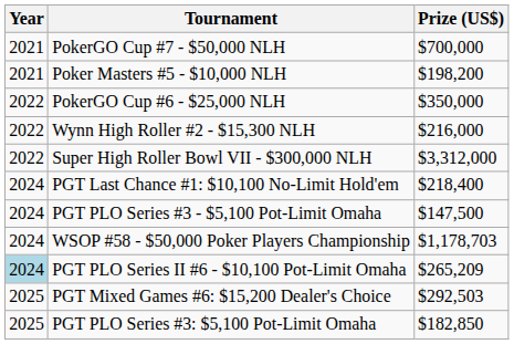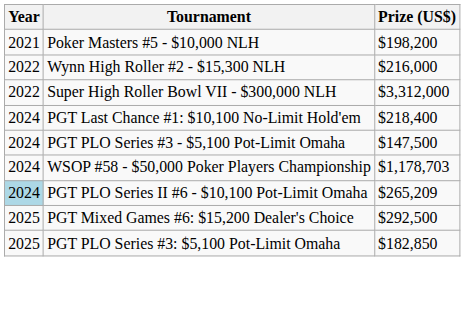 <table class="wikitable">
 <tr>
 <th><strong>Year</strong></th>
 <th>Tournament</th>
 <th>Prize (US$)</th>
 </tr>
 <tr>
 <td>2021</td>
-<td>PokerGO Cup #7 - $50,000 NLH</td>
-<td>$700,000</td>
-</tr>
-<tr>
-<td>2021</td>
 <td>Poker Masters #5 - $10,000 NLH</td>
 <td>$198,200</td>
-</tr>
-<tr>
-<td>2022</td>
-<td>PokerGO Cup #6 - $25,000 NLH</td>
-<td>$350,000</td>
 </tr>
 <tr>
 <td>2022</td>
 <td>Wynn High Roller #2 - $15,300 NLH</td>
 <td>$216,000</td>
 </tr>
 <tr>
 <td>2022</td>
 <td>Super High Roller Bowl VII - $300,000 NLH</td>
 <td>$3,312,000</td>
 </tr>
 <tr>
 <td>2024</td>
 <td>PGT Last Chance #1: $10,100 No-Limit Hold'em</td>
 <td>$218,400</td>
 </tr>
 <tr>
 <td>2024</td>
 <td>PGT PLO Series #3 - $5,100 Pot-Limit Omaha</td>
 <td>$147,500</td>
 </tr>
 <tr>
 <td>2024</td>
 <td>WSOP #58 - $50,000 Poker Players Championship</td>
 <td>$1,178,703</td>
 </tr>
 <tr>
 <td style="background: lightblue;">2024</td>
 <td>PGT PLO Series II #6 - $10,100 Pot-Limit Omaha</td>
 <td>$265,209</td>
 </tr>
 <tr>
 <td>2025</td>
 <td>PGT Mixed Games #6: $15,200 Dealer's Choice</td>
-<td>$292,503</td>
+<td>$292,500</td>
 </tr>
 <tr>
 <td>2025</td>
 <td>PGT PLO Series #3: $5,100 Pot-Limit Omaha</td>
 <td>$182,850</td>
 </tr>
 </table>
